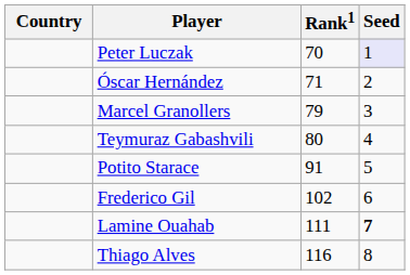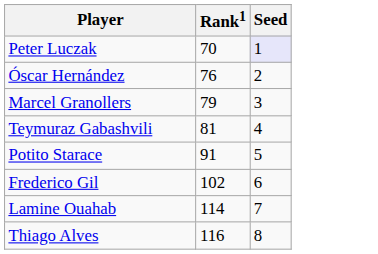 <table class="sortable wikitable">
 <tr>
-<th width="70">Country</th>
 <th width="175">Player</th>
 <th>Rank<sup>1</sup></th>
 <th>Seed</th>
 </tr>
 <tr>
-<td></td>
 <td><a href='#'>Peter Luczak</a></td>
 <td>70</td>
 <td style="background: lavender;">1</td>
 </tr>
 <tr>
-<td></td>
 <td><a href='#'>Óscar Hernández</a></td>
-<td>71</td>
+<td>76</td>
 <td>2</td>
 </tr>
 <tr>
-<td></td>
 <td><a href='#'>Marcel Granollers</a></td>
 <td>79</td>
 <td>3</td>
 </tr>
 <tr>
-<td></td>
 <td><a href='#'>Teymuraz Gabashvili</a></td>
-<td>80</td>
+<td>81</td>
 <td>4</td>
 </tr>
 <tr>
-<td></td>
 <td><a href='#'>Potito Starace</a></td>
 <td>91</td>
 <td>5</td>
 </tr>
 <tr>
-<td></td>
 <td><a href='#'>Frederico Gil</a></td>
 <td>102</td>
 <td>6</td>
 </tr>
 <tr>
-<td></td>
 <td><a href='#'>Lamine Ouahab</a></td>
-<td>111</td>
-<td><strong>7</strong></td>
+<td>114</td>
+<td>7</td>
 </tr>
 <tr>
-<td></td>
 <td><a href='#'>Thiago Alves</a></td>
 <td>116</td>
 <td>8</td>
 </tr>
 </table>
